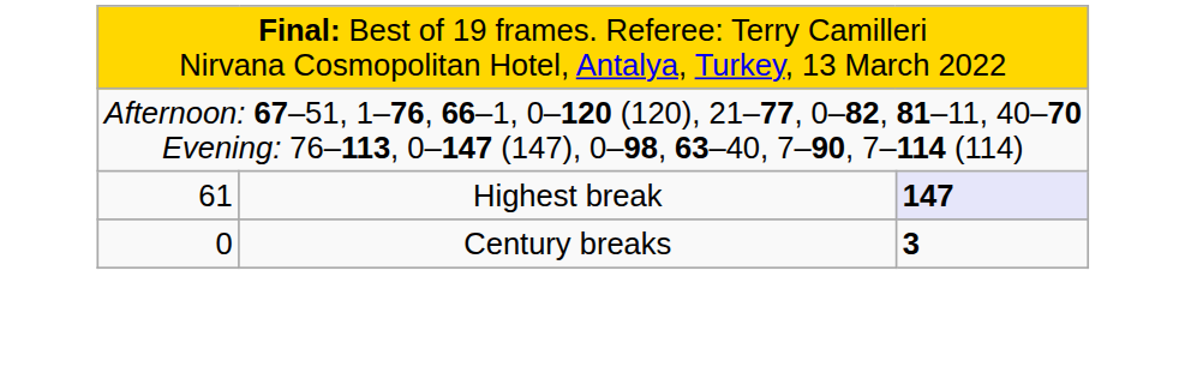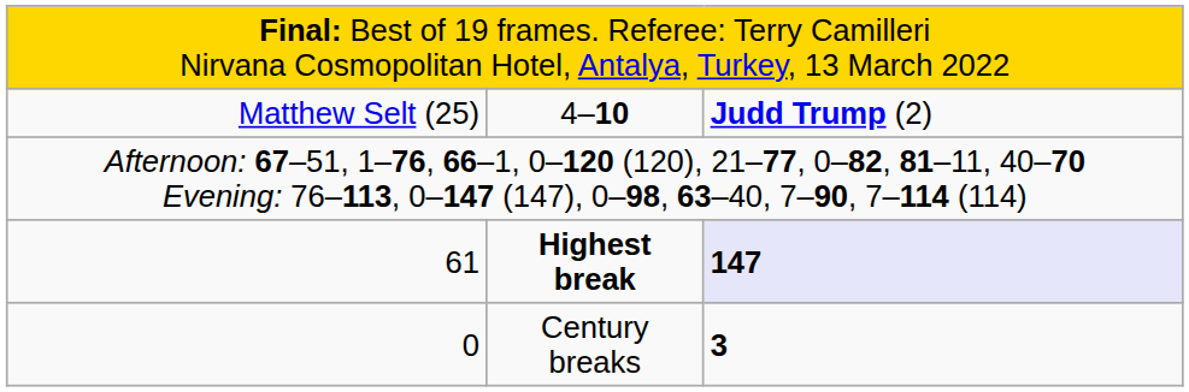 <table class="wikitable" style="font-size: 95%; margin: 1em auto 1em auto;">
 <tr>
 <td colspan="3" align="center" bgcolor="#ffd700"><strong>Final:</strong> Best of 19 frames. Referee: Terry Camilleri<br> Nirvana Cosmopolitan Hotel, <a href='#'>Antalya</a>, <a href='#'>Turkey</a>, 13 March 2022</td>
+</tr>
+<tr>
+<td width="230" align="right"><a href='#'>Matthew Selt</a> (25)<br></td>
+<td width="100" align="center">4–<strong>10</strong></td>
+<td width="230"><strong><a href='#'>Judd Trump</a></strong> (2)<br></td>
 </tr>
 <tr>
 <td colspan="3" align="center" style="font-size: 100%"><em>Afternoon:</em> <strong>67</strong>–51, 1–<strong>76</strong>, <strong>66</strong>–1, 0–<strong>120</strong> (120), 21–<strong>77</strong>, 0–<strong>82</strong>, <strong>81</strong>–11, 40–<strong>70</strong><br><em>Evening:</em> 76–<strong>113</strong>, 0–<strong>147</strong> (147), 0–<strong>98</strong>, <strong>63</strong>–40, 7–<strong>90</strong>, 7–<strong>114</strong> (114)</td>
 </tr>
 <tr>
 <td align="right">61</td>
-<td align="center">Highest break</td>
+<td align="center"><strong>Highest break</strong></td>
 <td style="background: lavender;"><strong>147</strong></td>
 </tr>
 <tr>
 <td align="right">0</td>
 <td align="center">Century breaks</td>
 <td><strong>3</strong></td>
 </tr>
 </table>
